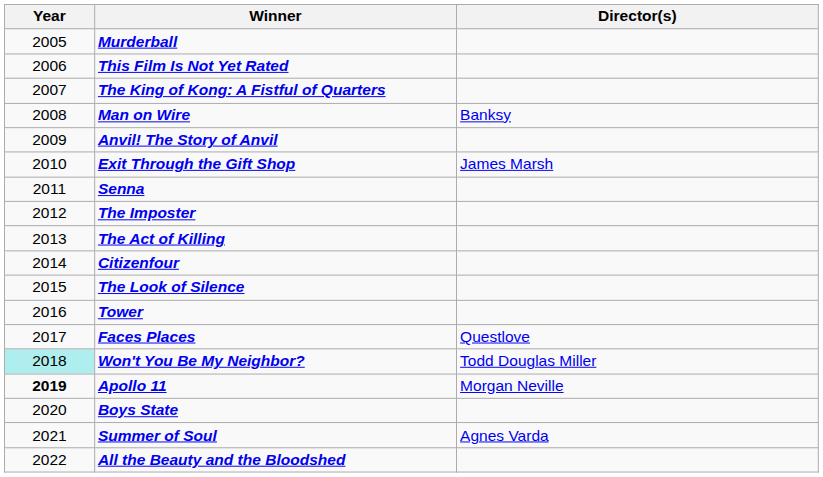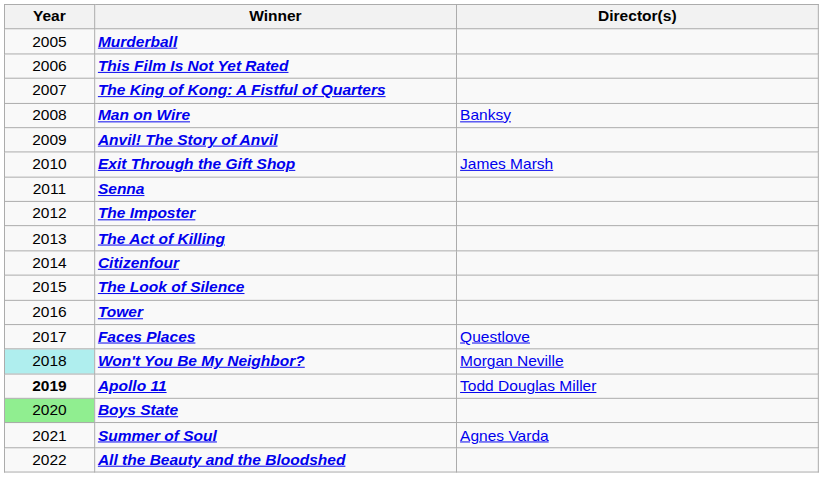 <table class="wikitable" width="95%" cellpadding="5">
 <tr>
 <th width="100"><strong>Year</strong></th>
 <th width="450"><strong>Winner</strong></th>
 <th width="450"><strong>Director(s)</strong></th>
 </tr>
 <tr>
 <td style="text-align:center;">2005</td>
 <td><strong><em><a href='#'>Murderball</a></em></strong></td>
 <td></td>
 </tr>
 <tr>
 <td style="text-align:center;">2006</td>
 <td><strong><em><a href='#'>This Film Is Not Yet Rated</a></em></strong></td>
 <td></td>
 </tr>
 <tr>
 <td style="text-align:center;">2007</td>
 <td><strong><em><a href='#'>The King of Kong: A Fistful of Quarters</a></em></strong></td>
 <td></td>
 </tr>
 <tr>
 <td style="text-align:center;">2008</td>
 <td><strong><em><a href='#'>Man on Wire</a></em></strong></td>
 <td><a href='#'>Banksy</a></td>
 </tr>
 <tr>
 <td style="text-align:center;">2009</td>
 <td><strong><em><a href='#'>Anvil! The Story of Anvil</a></em></strong></td>
 <td></td>
 </tr>
 <tr>
 <td style="text-align:center;">2010</td>
 <td><strong><em><a href='#'>Exit Through the Gift Shop</a></em></strong></td>
 <td><a href='#'>James Marsh</a></td>
 </tr>
 <tr>
 <td style="text-align:center;">2011</td>
 <td><strong><em><a href='#'>Senna</a></em></strong></td>
 <td></td>
 </tr>
 <tr>
 <td style="text-align:center;">2012</td>
 <td><strong><em><a href='#'>The Imposter</a></em></strong></td>
 <td></td>
 </tr>
 <tr>
 <td style="text-align:center;">2013</td>
 <td><strong><em><a href='#'>The Act of Killing</a></em></strong></td>
 <td></td>
 </tr>
 <tr>
 <td style="text-align:center;">2014</td>
 <td><strong><em><a href='#'>Citizenfour</a></em></strong></td>
 <td></td>
 </tr>
 <tr>
 <td style="text-align:center;">2015</td>
 <td><strong><em><a href='#'>The Look of Silence</a></em></strong></td>
 <td></td>
 </tr>
 <tr>
 <td style="text-align:center;">2016</td>
 <td><strong><em><a href='#'>Tower</a></em></strong></td>
 <td></td>
 </tr>
 <tr>
 <td style="text-align:center;">2017</td>
 <td><strong><em><a href='#'>Faces Places</a></em></strong></td>
 <td><a href='#'>Questlove</a></td>
 </tr>
 <tr>
 <td style="background: paleturquoise; text-align:center;">2018</td>
 <td><strong><em><a href='#'>Won't You Be My Neighbor?</a></em></strong></td>
-<td><a href='#'>Todd Douglas Miller</a></td>
+<td><a href='#'>Morgan Neville</a></td>
 </tr>
 <tr>
 <td style="text-align:center;"><strong>2019</strong></td>
 <td><strong><em><a href='#'>Apollo 11</a></em></strong></td>
-<td><a href='#'>Morgan Neville</a></td>
+<td><a href='#'>Todd Douglas Miller</a></td>
 </tr>
 <tr>
-<td style="text-align:center;">2020</td>
+<td style="background: lightgreen; text-align:center;">2020</td>
 <td><strong><em><a href='#'>Boys State</a></em></strong></td>
 <td></td>
 </tr>
 <tr>
 <td style="text-align:center;">2021</td>
 <td><strong><em><a href='#'>Summer of Soul</a></em></strong></td>
 <td><a href='#'>Agnes Varda</a></td>
 </tr>
 <tr>
 <td style="text-align:center;">2022</td>
 <td><strong><em><a href='#'>All the Beauty and the Bloodshed</a></em></strong> </td>
 <td></td>
 </tr>
 </table>
